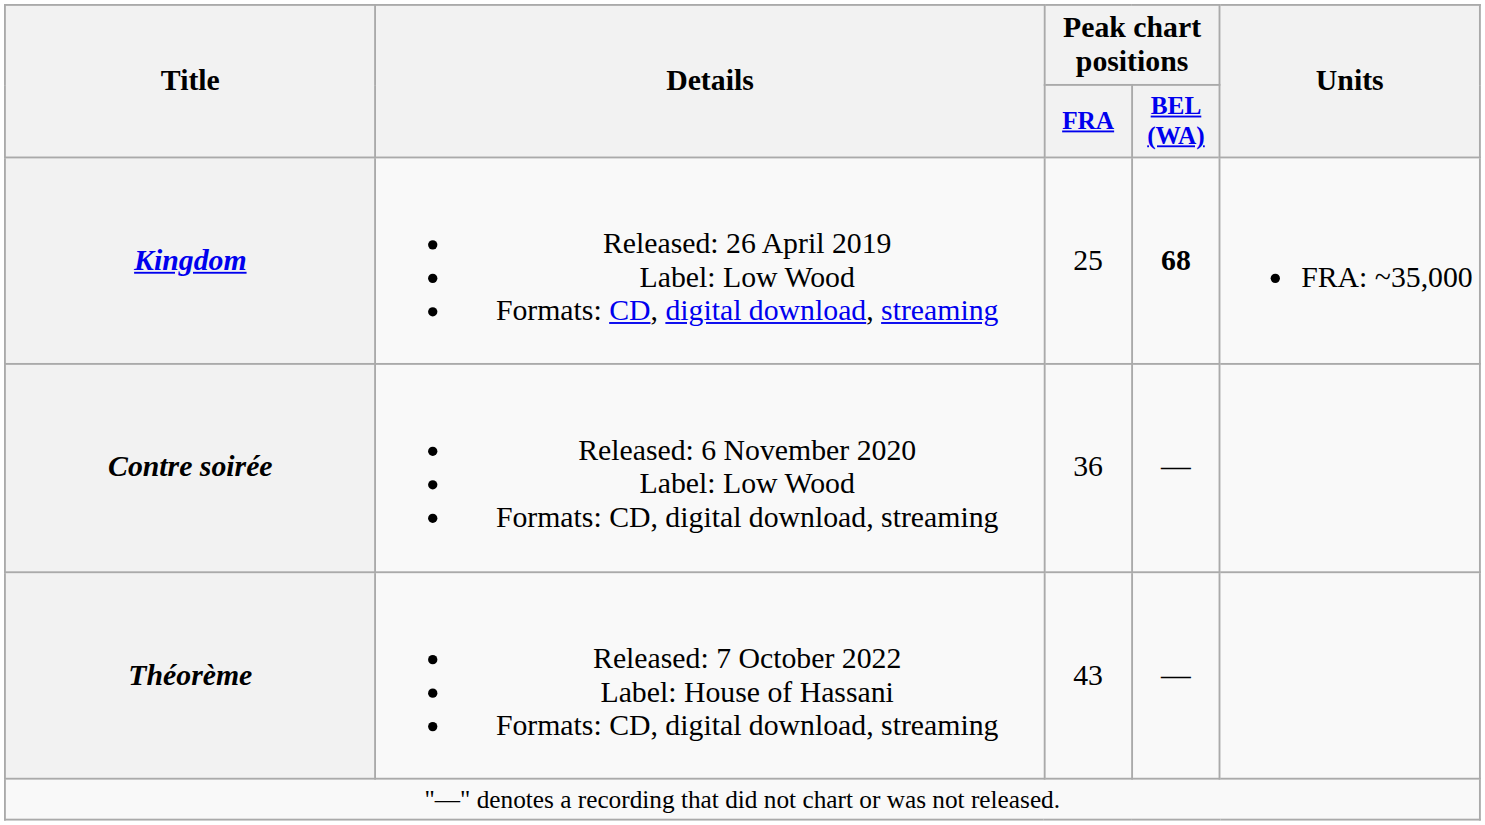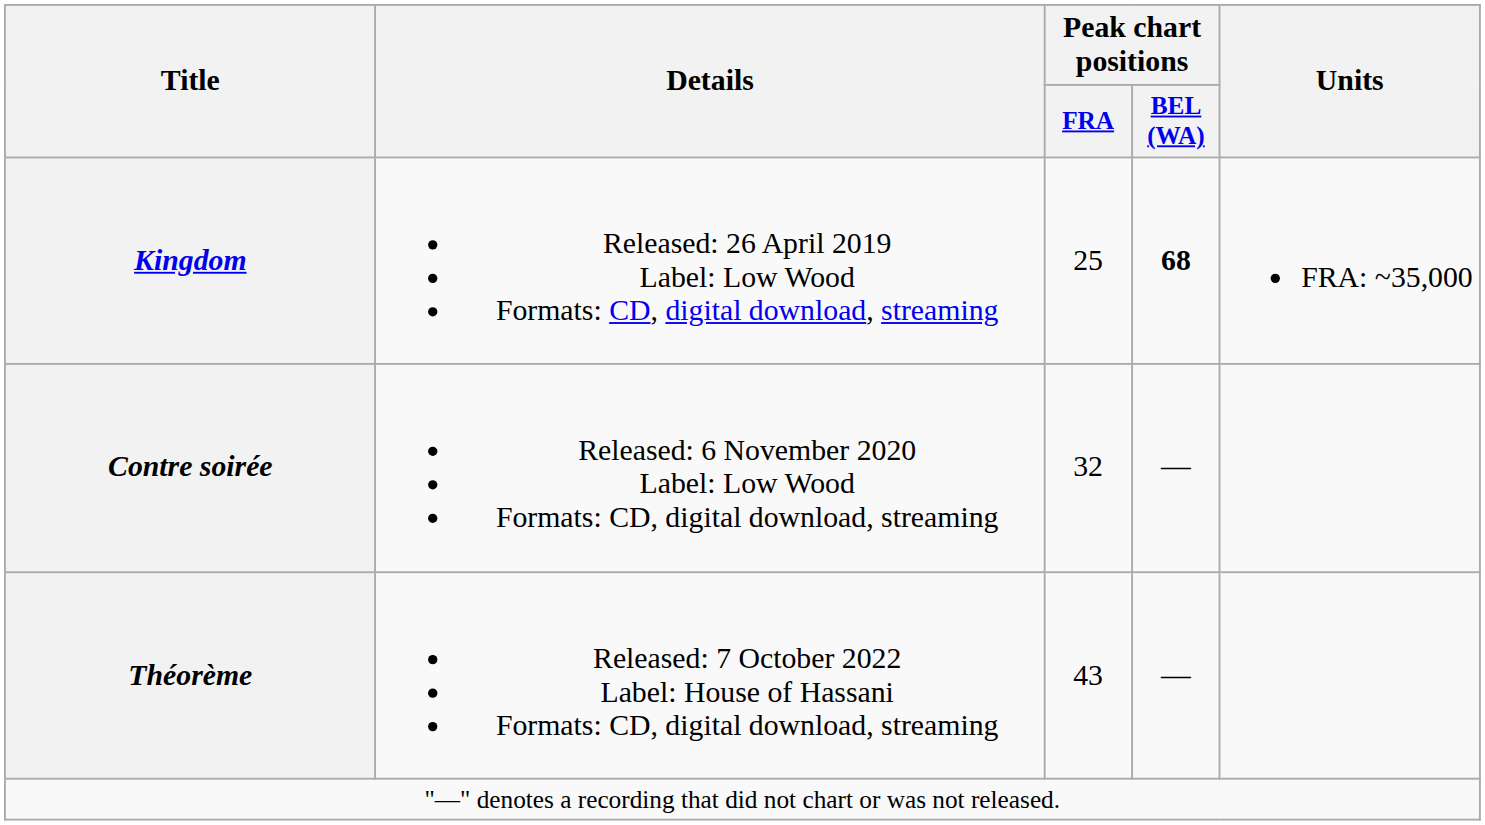 <table class="wikitable plainrowheaders" style="text-align:center;" border="1">
 <tr>
 <th scope="col" rowspan="2" style="width:12em;">Title</th>
 <th scope="col" rowspan="2" style="width:22em;">Details</th>
 <th scope="col" colspan="2">Peak chart positions</th>
 <th scope="col" rowspan="2">Units</th>
 </tr>
 <tr>
 <th scope="col" style="width:3em;font-size:85%;"><a href='#'>FRA</a><br></th>
 <th scope="col" style="width:3em;font-size:85%;"><a href='#'>BEL<br>(WA)</a><br></th>
 </tr>
 <tr>
 <th scope="row"><em><a href='#'>Kingdom</a></em></th>
 <td><br><ul><li>Released: 26 April 2019</li><li>Label: Low Wood</li><li>Formats: <a href='#'>CD</a>, <a href='#'>digital download</a>, <a href='#'>streaming</a></li></ul></td>
 <td>25</td>
 <td><strong>68</strong></td>
 <td><br><ul><li>FRA: ~35,000</li></ul></td>
 </tr>
 <tr>
 <th scope="row"><em>Contre soirée</em></th>
 <td><br><ul><li>Released: 6 November 2020</li><li>Label: Low Wood</li><li>Formats: CD, digital download, streaming</li></ul></td>
-<td>36</td>
+<td>32</td>
 <td>—</td>
 <td></td>
 </tr>
 <tr>
 <th scope="row"><em>Théorème</em></th>
 <td><br><ul><li>Released: 7 October 2022</li><li>Label: House of Hassani</li><li>Formats: CD, digital download, streaming</li></ul></td>
 <td>43<br></td>
 <td>—</td>
 <td></td>
 </tr>
 <tr>
 <td colspan="22" style="text-align:center; font-size:85%;">"—" denotes a recording that did not chart or was not released.</td>
 </tr>
 </table>
